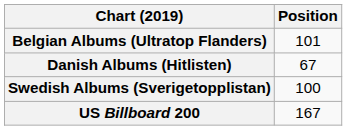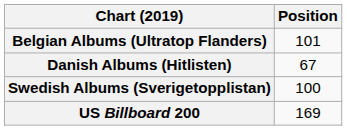 <table class="wikitable sortable plainrowheaders" style="text-align:center">
 <tr>
 <th scope="col">Chart (2019)</th>
 <th scope="col">Position</th>
 </tr>
 <tr>
 <th scope="row">Belgian Albums (Ultratop Flanders)</th>
 <td>101</td>
 </tr>
 <tr>
 <th scope="row">Danish Albums (Hitlisten)</th>
 <td>67</td>
 </tr>
 <tr>
 <th scope="row">Swedish Albums (Sverigetopplistan)</th>
 <td>100</td>
 </tr>
 <tr>
 <th scope="row">US <em>Billboard</em> 200</th>
-<td>167</td>
+<td>169</td>
 </tr>
 </table>
